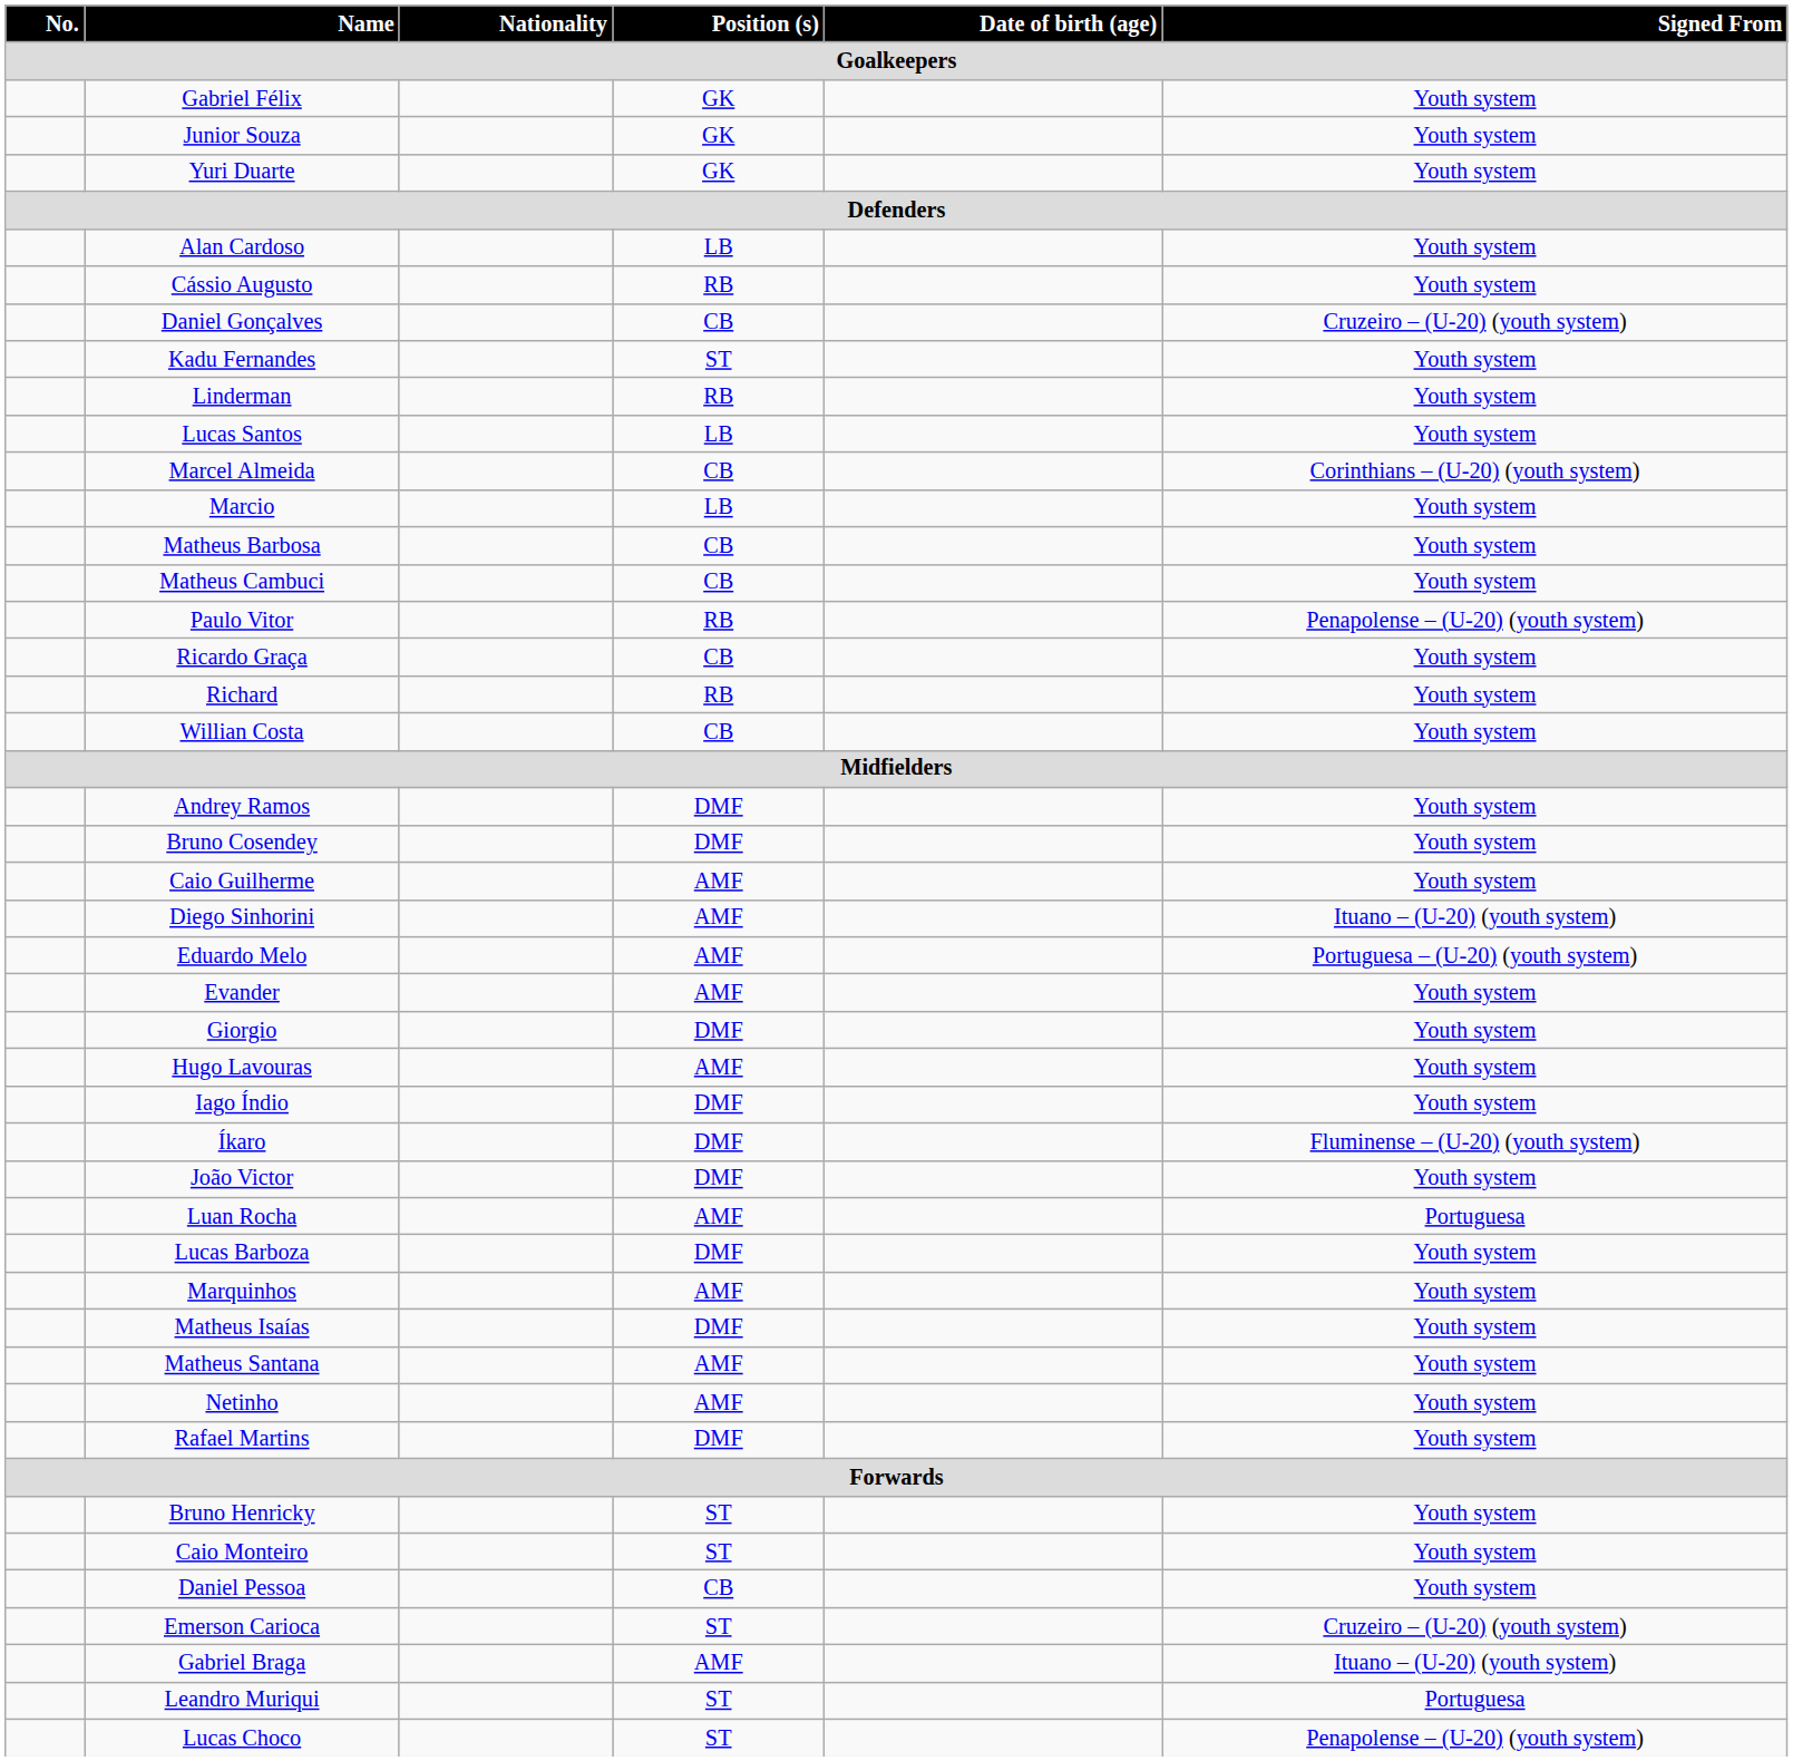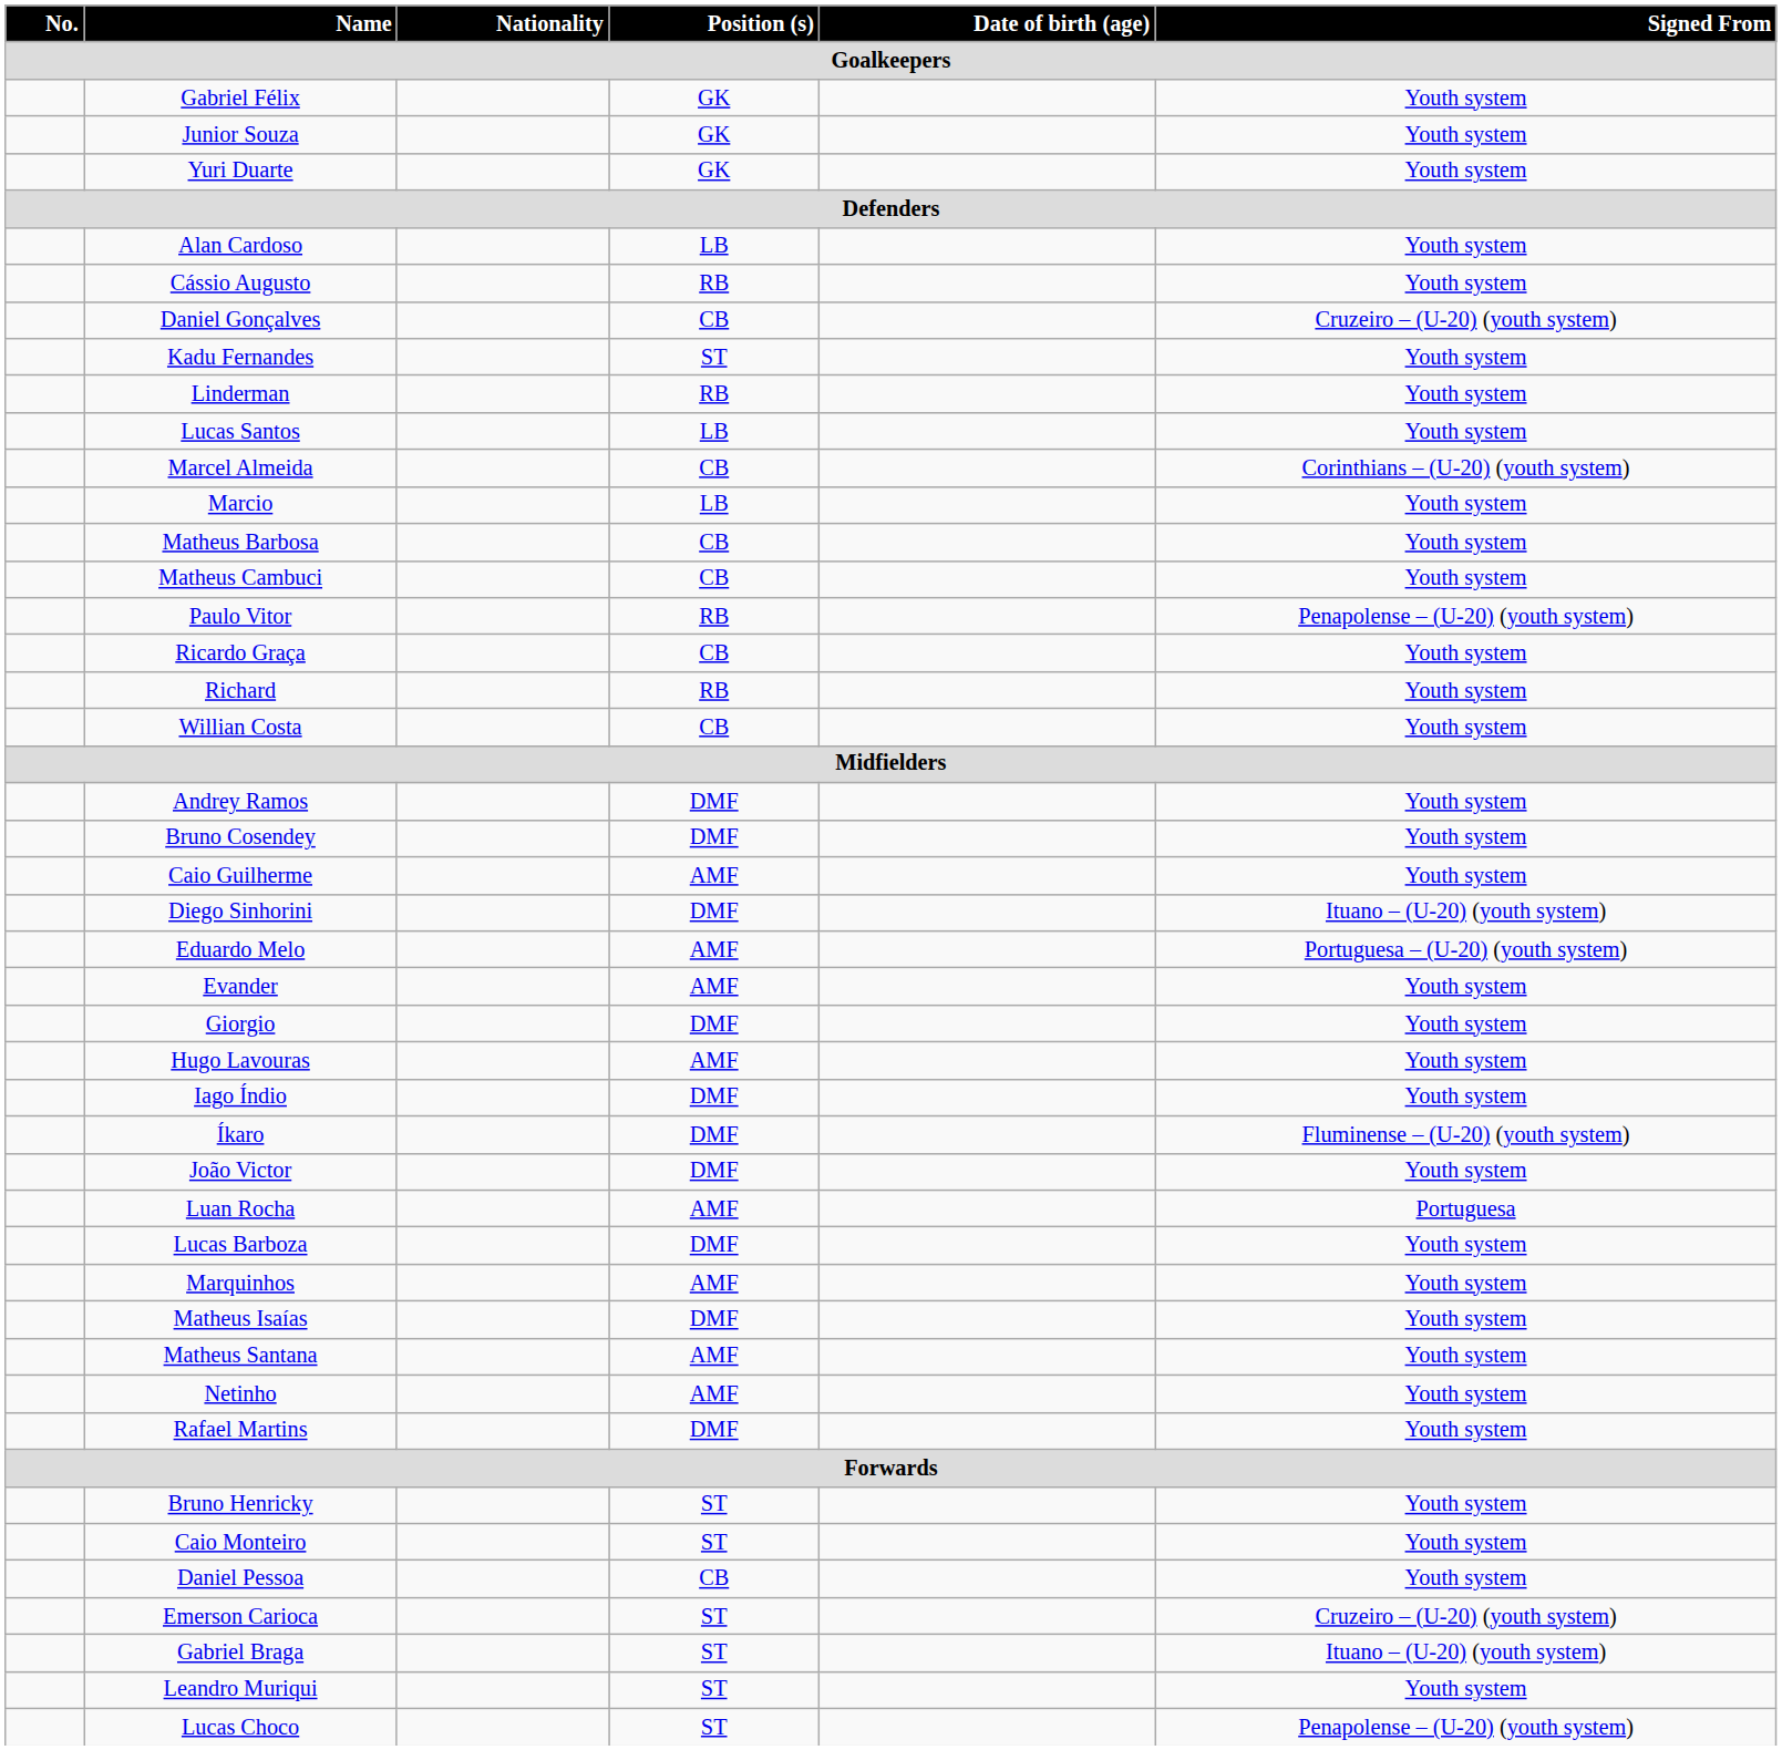 <table class="wikitable"  style="text-align:center; font-size:85%; width:85%;">
 <tr>
 <th style="background:black; color:white; text-align:right;">No.</th>
 <th style="background:black; color:white; text-align:right;">Name</th>
 <th style="background:black; color:white; text-align:right;">Nationality</th>
 <th style="background:black; color:white; text-align:right;">Position (s)</th>
 <th style="background:black; color:white; text-align:right;">Date of birth (age)</th>
 <th style="background:black; color:white; text-align:right;">Signed From</th>
 </tr>
 <tr>
 <th colspan="6"  style="background:#dcdcdc; text-align:center;">Goalkeepers</th>
 </tr>
 <tr>
 <td></td>
 <td><a href='#'>Gabriel Félix</a></td>
 <td></td>
 <td><a href='#'>GK</a></td>
 <td></td>
 <td><a href='#'>Youth system</a></td>
 </tr>
 <tr>
 <td></td>
 <td><a href='#'>Junior Souza</a></td>
 <td></td>
 <td><a href='#'>GK</a></td>
 <td></td>
 <td><a href='#'>Youth system</a></td>
 </tr>
 <tr>
 <td></td>
 <td><a href='#'>Yuri Duarte</a></td>
 <td></td>
 <td><a href='#'>GK</a></td>
 <td></td>
 <td><a href='#'>Youth system</a></td>
 </tr>
 <tr>
 <th colspan="6"  style="background:#dcdcdc; text-align:center;">Defenders</th>
 </tr>
 <tr>
 <td></td>
 <td><a href='#'>Alan Cardoso</a></td>
 <td></td>
 <td><a href='#'>LB</a></td>
 <td></td>
 <td><a href='#'>Youth system</a></td>
 </tr>
 <tr>
 <td></td>
 <td><a href='#'>Cássio Augusto</a></td>
 <td></td>
 <td><a href='#'>RB</a></td>
 <td></td>
 <td><a href='#'>Youth system</a></td>
 </tr>
 <tr>
 <td></td>
 <td><a href='#'>Daniel Gonçalves</a></td>
 <td></td>
 <td><a href='#'>CB</a></td>
 <td></td>
 <td> <a href='#'>Cruzeiro – (U-20)</a> (<a href='#'>youth system</a>)</td>
 </tr>
 <tr>
 <td></td>
 <td><a href='#'>Kadu Fernandes</a></td>
 <td></td>
 <td><a href='#'>ST</a></td>
 <td></td>
 <td><a href='#'>Youth system</a></td>
 </tr>
 <tr>
 <td></td>
 <td><a href='#'>Linderman</a></td>
 <td></td>
 <td><a href='#'>RB</a></td>
 <td></td>
 <td><a href='#'>Youth system</a></td>
 </tr>
 <tr>
 <td></td>
 <td><a href='#'>Lucas Santos</a></td>
 <td></td>
 <td><a href='#'>LB</a></td>
 <td></td>
 <td><a href='#'>Youth system</a></td>
 </tr>
 <tr>
 <td></td>
 <td><a href='#'>Marcel Almeida</a></td>
 <td></td>
 <td><a href='#'>CB</a></td>
 <td></td>
 <td> <a href='#'>Corinthians – (U-20)</a> (<a href='#'>youth system</a>)</td>
 </tr>
 <tr>
 <td></td>
 <td><a href='#'>Marcio</a></td>
 <td></td>
 <td><a href='#'>LB</a></td>
 <td></td>
 <td><a href='#'>Youth system</a></td>
 </tr>
 <tr>
 <td></td>
 <td><a href='#'>Matheus Barbosa</a></td>
 <td></td>
 <td><a href='#'>CB</a></td>
 <td></td>
 <td><a href='#'>Youth system</a></td>
 </tr>
 <tr>
 <td></td>
 <td><a href='#'>Matheus Cambuci</a></td>
 <td></td>
 <td><a href='#'>CB</a></td>
 <td></td>
 <td><a href='#'>Youth system</a></td>
 </tr>
 <tr>
 <td></td>
 <td><a href='#'>Paulo Vitor</a></td>
 <td></td>
 <td><a href='#'>RB</a></td>
 <td></td>
 <td> <a href='#'>Penapolense – (U-20)</a> (<a href='#'>youth system</a>)</td>
 </tr>
 <tr>
 <td></td>
 <td><a href='#'>Ricardo Graça</a></td>
 <td></td>
 <td><a href='#'>CB</a></td>
 <td></td>
 <td><a href='#'>Youth system</a></td>
 </tr>
 <tr>
 <td></td>
 <td><a href='#'>Richard</a></td>
 <td></td>
 <td><a href='#'>RB</a></td>
 <td></td>
 <td><a href='#'>Youth system</a></td>
 </tr>
 <tr>
 <td></td>
 <td><a href='#'>Willian Costa</a></td>
 <td></td>
 <td><a href='#'>CB</a></td>
 <td></td>
 <td><a href='#'>Youth system</a></td>
 </tr>
 <tr>
 <th colspan="7"  style="background:#dcdcdc; text-align:center;">Midfielders</th>
 </tr>
 <tr>
 <td></td>
 <td><a href='#'>Andrey Ramos</a></td>
 <td></td>
 <td><a href='#'>DMF</a></td>
 <td></td>
 <td><a href='#'>Youth system</a></td>
 </tr>
 <tr>
 <td></td>
 <td><a href='#'>Bruno Cosendey</a></td>
 <td></td>
 <td><a href='#'>DMF</a></td>
 <td></td>
 <td><a href='#'>Youth system</a></td>
 </tr>
 <tr>
 <td></td>
 <td><a href='#'>Caio Guilherme</a></td>
 <td></td>
 <td><a href='#'>AMF</a></td>
 <td></td>
 <td><a href='#'>Youth system</a></td>
 </tr>
 <tr>
 <td></td>
 <td><a href='#'>Diego Sinhorini</a></td>
 <td></td>
-<td><a href='#'>AMF</a></td>
+<td><a href='#'>DMF</a></td>
 <td></td>
 <td> <a href='#'>Ituano – (U-20)</a> (<a href='#'>youth system</a>)</td>
 </tr>
 <tr>
 <td></td>
 <td><a href='#'>Eduardo Melo</a></td>
 <td></td>
 <td><a href='#'>AMF</a></td>
 <td></td>
 <td> <a href='#'>Portuguesa – (U-20)</a> (<a href='#'>youth system</a>)</td>
 </tr>
 <tr>
 <td></td>
 <td><a href='#'>Evander</a></td>
 <td></td>
 <td><a href='#'>AMF</a></td>
 <td></td>
 <td><a href='#'>Youth system</a></td>
 </tr>
 <tr>
 <td></td>
 <td><a href='#'>Giorgio</a></td>
 <td></td>
 <td><a href='#'>DMF</a></td>
 <td></td>
 <td><a href='#'>Youth system</a></td>
 </tr>
 <tr>
 <td></td>
 <td><a href='#'>Hugo Lavouras</a></td>
 <td></td>
 <td><a href='#'>AMF</a></td>
 <td></td>
 <td><a href='#'>Youth system</a></td>
 </tr>
 <tr>
 <td></td>
 <td><a href='#'>Iago Índio</a></td>
 <td></td>
 <td><a href='#'>DMF</a></td>
 <td></td>
 <td><a href='#'>Youth system</a></td>
 </tr>
 <tr>
 <td></td>
 <td><a href='#'>Íkaro</a></td>
 <td></td>
 <td><a href='#'>DMF</a></td>
 <td></td>
 <td> <a href='#'>Fluminense – (U-20)</a> (<a href='#'>youth system</a>)</td>
 </tr>
 <tr>
 <td></td>
 <td><a href='#'>João Victor</a></td>
 <td></td>
 <td><a href='#'>DMF</a></td>
 <td></td>
 <td><a href='#'>Youth system</a></td>
 </tr>
 <tr>
 <td></td>
 <td><a href='#'>Luan Rocha</a></td>
 <td></td>
 <td><a href='#'>AMF</a></td>
 <td></td>
 <td> <a href='#'>Portuguesa</a></td>
 </tr>
 <tr>
 <td></td>
 <td><a href='#'>Lucas Barboza</a></td>
 <td></td>
 <td><a href='#'>DMF</a></td>
 <td></td>
 <td><a href='#'>Youth system</a></td>
 </tr>
 <tr>
 <td></td>
 <td><a href='#'>Marquinhos</a></td>
 <td></td>
 <td><a href='#'>AMF</a></td>
 <td></td>
 <td><a href='#'>Youth system</a></td>
 </tr>
 <tr>
 <td></td>
 <td><a href='#'>Matheus Isaías</a></td>
 <td></td>
 <td><a href='#'>DMF</a></td>
 <td></td>
 <td><a href='#'>Youth system</a></td>
 </tr>
 <tr>
 <td></td>
 <td><a href='#'>Matheus Santana</a></td>
 <td></td>
 <td><a href='#'>AMF</a></td>
 <td></td>
 <td><a href='#'>Youth system</a></td>
 </tr>
 <tr>
 <td></td>
 <td><a href='#'>Netinho</a></td>
 <td></td>
 <td><a href='#'>AMF</a></td>
 <td></td>
 <td><a href='#'>Youth system</a></td>
 </tr>
 <tr>
 <td></td>
 <td><a href='#'>Rafael Martins</a></td>
 <td></td>
 <td><a href='#'>DMF</a></td>
 <td></td>
 <td><a href='#'>Youth system</a></td>
 </tr>
 <tr>
 <th colspan="11"  style="background:#dcdcdc; text-align:center;">Forwards</th>
 </tr>
 <tr>
 <td></td>
 <td><a href='#'>Bruno Henricky</a></td>
 <td></td>
 <td><a href='#'>ST</a></td>
 <td></td>
 <td><a href='#'>Youth system</a></td>
 </tr>
 <tr>
 <td></td>
 <td><a href='#'>Caio Monteiro</a></td>
 <td></td>
 <td><a href='#'>ST</a></td>
 <td></td>
 <td><a href='#'>Youth system</a></td>
 </tr>
 <tr>
 <td></td>
 <td><a href='#'>Daniel Pessoa</a></td>
 <td></td>
 <td><a href='#'>CB</a></td>
 <td></td>
 <td><a href='#'>Youth system</a></td>
 </tr>
 <tr>
 <td></td>
 <td><a href='#'>Emerson Carioca</a></td>
 <td></td>
 <td><a href='#'>ST</a></td>
 <td></td>
 <td> <a href='#'>Cruzeiro – (U-20)</a> (<a href='#'>youth system</a>)</td>
 </tr>
 <tr>
 <td></td>
 <td><a href='#'>Gabriel Braga</a></td>
 <td></td>
-<td><a href='#'>AMF</a></td>
+<td><a href='#'>ST</a></td>
 <td></td>
 <td> <a href='#'>Ituano – (U-20)</a> (<a href='#'>youth system</a>)</td>
 </tr>
 <tr>
 <td></td>
 <td><a href='#'>Leandro Muriqui</a></td>
 <td></td>
 <td><a href='#'>ST</a></td>
 <td></td>
-<td> <a href='#'>Portuguesa</a></td>
+<td><a href='#'>Youth system</a></td>
 </tr>
 <tr>
 <td></td>
 <td><a href='#'>Lucas Choco</a></td>
 <td></td>
 <td><a href='#'>ST</a></td>
 <td></td>
 <td> <a href='#'>Penapolense – (U-20)</a> (<a href='#'>youth system</a>)</td>
 </tr>
 </table>
